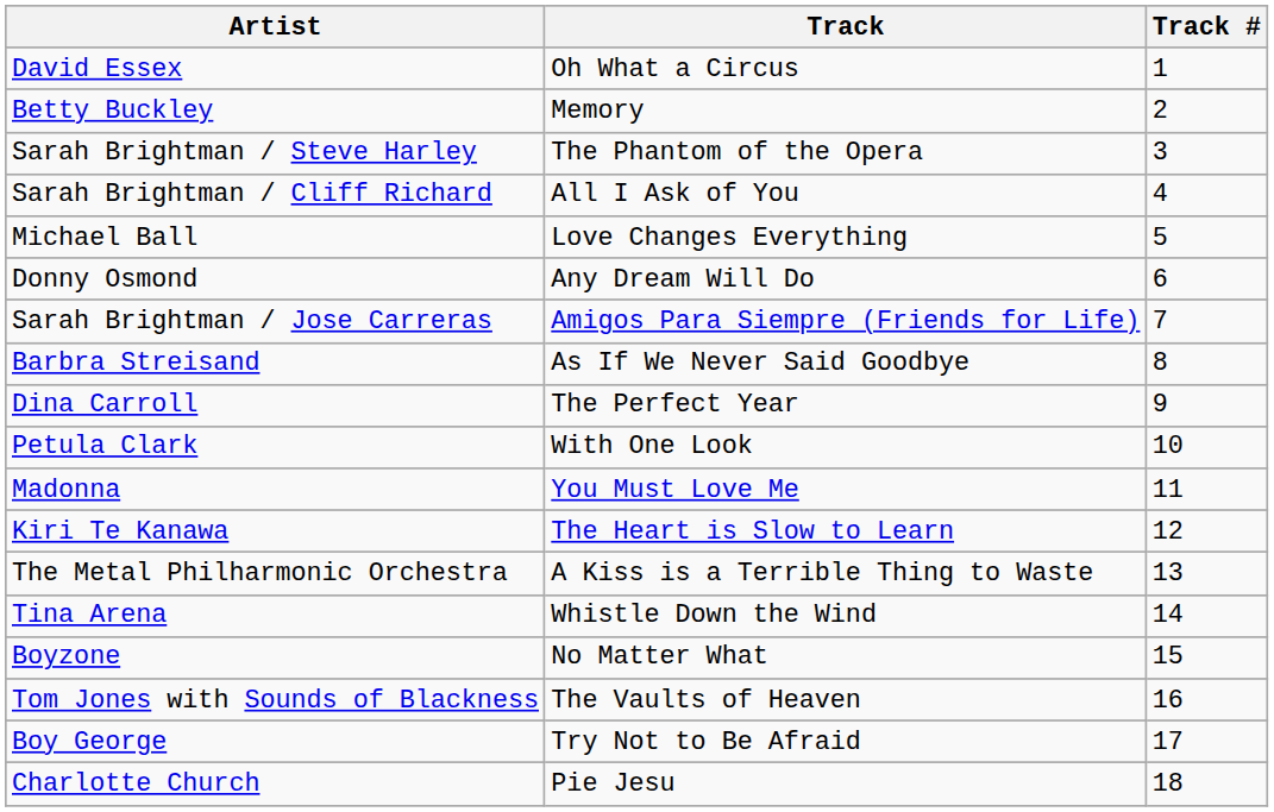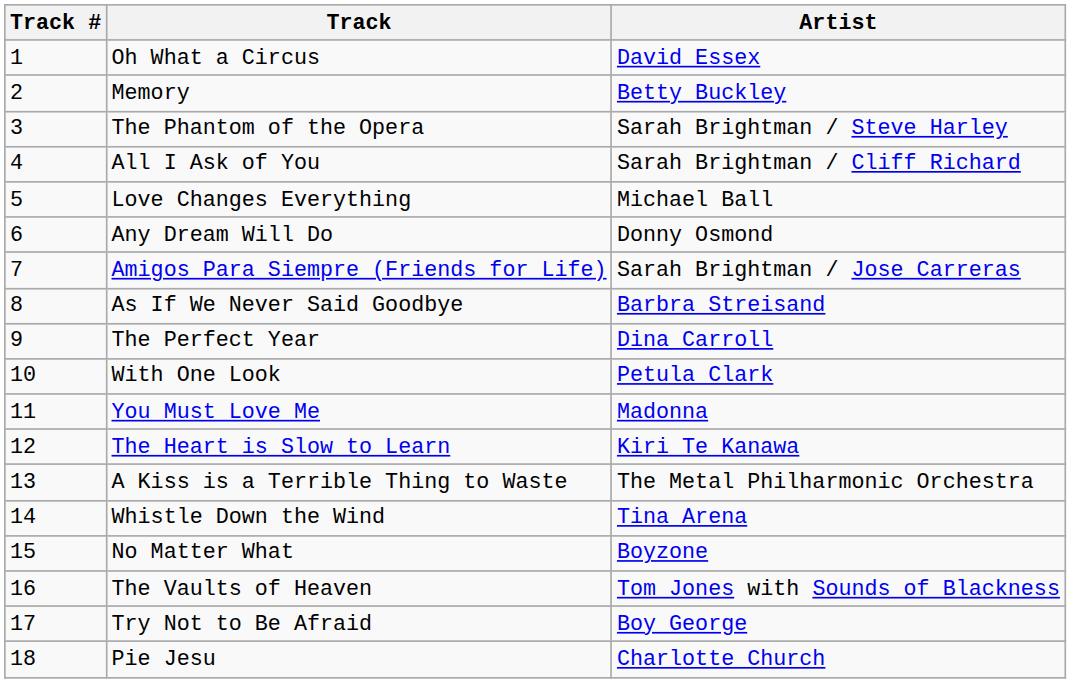 <table class="wikitable">
 <tr>
+<th>Track #</th>
+<th>Track</th>
 <th>Artist</th>
-<th>Track</th>
-<th>Track #</th>
 </tr>
 <tr>
+<td>1</td>
+<td>Oh What a Circus</td>
 <td><a href='#'>David Essex</a></td>
-<td>Oh What a Circus</td>
-<td>1</td>
 </tr>
 <tr>
+<td>2</td>
+<td>Memory</td>
 <td><a href='#'>Betty Buckley</a></td>
-<td>Memory</td>
-<td>2</td>
 </tr>
 <tr>
+<td>3</td>
+<td>The Phantom of the Opera</td>
 <td>Sarah Brightman / <a href='#'>Steve Harley</a></td>
-<td>The Phantom of the Opera</td>
-<td>3</td>
 </tr>
 <tr>
+<td>4</td>
+<td>All I Ask of You</td>
 <td>Sarah Brightman / <a href='#'>Cliff Richard</a></td>
-<td>All I Ask of You</td>
-<td>4</td>
 </tr>
 <tr>
+<td>5</td>
+<td>Love Changes Everything</td>
 <td>Michael Ball</td>
-<td>Love Changes Everything</td>
-<td>5</td>
 </tr>
 <tr>
+<td>6</td>
+<td>Any Dream Will Do</td>
 <td>Donny Osmond</td>
-<td>Any Dream Will Do</td>
-<td>6</td>
 </tr>
 <tr>
+<td>7</td>
+<td><a href='#'>Amigos Para Siempre (Friends for Life)</a></td>
 <td>Sarah Brightman / <a href='#'>Jose Carreras</a></td>
-<td><a href='#'>Amigos Para Siempre (Friends for Life)</a></td>
-<td>7</td>
 </tr>
 <tr>
+<td>8</td>
+<td>As If We Never Said Goodbye</td>
 <td><a href='#'>Barbra Streisand</a></td>
-<td>As If We Never Said Goodbye</td>
-<td>8</td>
 </tr>
 <tr>
+<td>9</td>
+<td>The Perfect Year</td>
 <td><a href='#'>Dina Carroll</a></td>
-<td>The Perfect Year</td>
-<td>9</td>
 </tr>
 <tr>
+<td>10</td>
+<td>With One Look</td>
 <td><a href='#'>Petula Clark</a></td>
-<td>With One Look</td>
-<td>10</td>
 </tr>
 <tr>
+<td>11</td>
+<td><a href='#'>You Must Love Me</a></td>
 <td><a href='#'>Madonna</a></td>
-<td><a href='#'>You Must Love Me</a></td>
-<td>11</td>
 </tr>
 <tr>
+<td>12</td>
+<td><a href='#'>The Heart is Slow to Learn</a></td>
 <td><a href='#'>Kiri Te Kanawa</a></td>
-<td><a href='#'>The Heart is Slow to Learn</a></td>
-<td>12</td>
 </tr>
 <tr>
+<td>13</td>
+<td>A Kiss is a Terrible Thing to Waste</td>
 <td>The Metal Philharmonic Orchestra</td>
-<td>A Kiss is a Terrible Thing to Waste</td>
-<td>13</td>
 </tr>
 <tr>
+<td>14</td>
+<td>Whistle Down the Wind</td>
 <td><a href='#'>Tina Arena</a></td>
-<td>Whistle Down the Wind</td>
-<td>14</td>
 </tr>
 <tr>
+<td>15</td>
+<td>No Matter What</td>
 <td><a href='#'>Boyzone</a></td>
-<td>No Matter What</td>
-<td>15</td>
 </tr>
 <tr>
+<td>16</td>
+<td>The Vaults of Heaven</td>
 <td><a href='#'>Tom Jones</a> with <a href='#'>Sounds of Blackness</a></td>
-<td>The Vaults of Heaven</td>
-<td>16</td>
 </tr>
 <tr>
+<td>17</td>
+<td>Try Not to Be Afraid</td>
 <td><a href='#'>Boy George</a></td>
-<td>Try Not to Be Afraid</td>
-<td>17</td>
 </tr>
 <tr>
+<td>18</td>
+<td>Pie Jesu</td>
 <td><a href='#'>Charlotte Church</a></td>
-<td>Pie Jesu</td>
-<td>18</td>
 </tr>
 </table>
